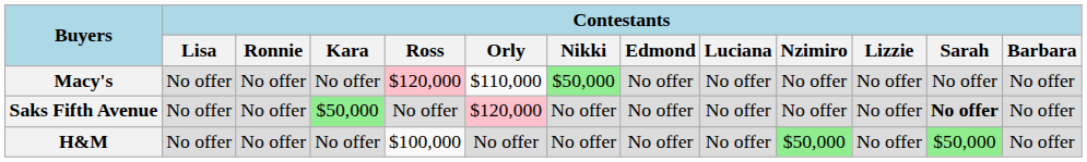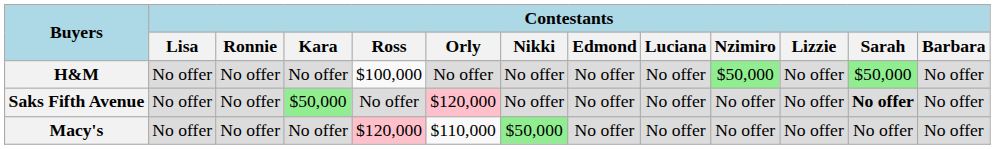 <table class="wikitable" style="text-align:center">
 <tr style="background:lightblue;">
 <td rowspan="2"><strong>Buyers</strong></td>
 <td colspan="12"><strong>Contestants</strong></td>
 </tr>
 <tr>
 <th>Lisa</th>
 <th>Ronnie</th>
 <th>Kara</th>
 <th>Ross</th>
 <th>Orly</th>
 <th>Nikki</th>
 <th>Edmond</th>
 <th>Luciana</th>
 <th>Nzimiro</th>
 <th>Lizzie</th>
 <th>Sarah</th>
 <th>Barbara</th>
 </tr>
 <tr>
-<th>Macy's</th>
+<th>H&M</th>
 <td bgcolor=#DCDCDC>No offer</td>
 <td bgcolor=#DCDCDC>No offer</td>
 <td bgcolor=#DCDCDC>No offer</td>
-<td style="background:pink;">$120,000</td>
-<td>$110,000</td>
-<td style="background:lightgreen;">$50,000</td>
+<td>$100,000</td>
 <td bgcolor=#DCDCDC>No offer</td>
 <td bgcolor=#DCDCDC>No offer</td>
 <td bgcolor=#DCDCDC>No offer</td>
 <td bgcolor=#DCDCDC>No offer</td>
+<td style="background:lightgreen;">$50,000</td>
 <td bgcolor=#DCDCDC>No offer</td>
+<td style="background:lightgreen;">$50,000</td>
 <td bgcolor=#DCDCDC>No offer</td>
 </tr>
 <tr>
 <th>Saks Fifth Avenue</th>
 <td bgcolor=#DCDCDC>No offer</td>
 <td bgcolor=#DCDCDC>No offer</td>
 <td style="background:lightgreen;">$50,000</td>
 <td bgcolor=#DCDCDC>No offer</td>
 <td style="background:pink;">$120,000</td>
 <td bgcolor=#DCDCDC>No offer</td>
 <td bgcolor=#DCDCDC>No offer</td>
 <td bgcolor=#DCDCDC>No offer</td>
 <td bgcolor=#DCDCDC>No offer</td>
 <td bgcolor=#DCDCDC>No offer</td>
 <td bgcolor=#DCDCDC><strong>No offer</strong></td>
 <td bgcolor=#DCDCDC>No offer</td>
 </tr>
 <tr>
-<th>H&M</th>
+<th>Macy's</th>
 <td bgcolor=#DCDCDC>No offer</td>
 <td bgcolor=#DCDCDC>No offer</td>
 <td bgcolor=#DCDCDC>No offer</td>
-<td>$100,000</td>
+<td style="background:pink;">$120,000</td>
+<td>$110,000</td>
+<td style="background:lightgreen;">$50,000</td>
 <td bgcolor=#DCDCDC>No offer</td>
 <td bgcolor=#DCDCDC>No offer</td>
 <td bgcolor=#DCDCDC>No offer</td>
 <td bgcolor=#DCDCDC>No offer</td>
-<td style="background:lightgreen;">$50,000</td>
 <td bgcolor=#DCDCDC>No offer</td>
-<td style="background:lightgreen;">$50,000</td>
 <td bgcolor=#DCDCDC>No offer</td>
 </tr>
 </table>
